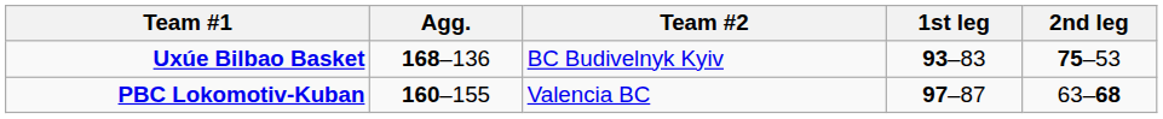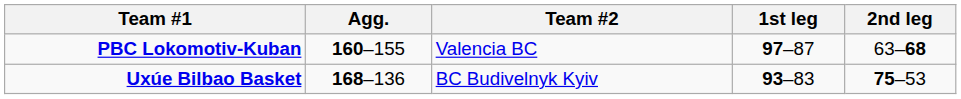 <table class=wikitable style="text-align:center">
 <tr>
 <th width=250>Team #1</th>
 <th width=100>Agg.</th>
 <th width=250>Team #2</th>
 <th width=88>1st leg</th>
 <th width=88>2nd leg</th>
 </tr>
 <tr>
+<td align=right><strong><a href='#'>PBC Lokomotiv-Kuban</a></strong> </td>
+<td><strong>160</strong>–155</td>
+<td align=left> <a href='#'>Valencia BC</a></td>
+<td><strong>97</strong>–87</td>
+<td>63–<strong>68</strong></td>
+</tr>
+<tr>
 <td align=right><strong><a href='#'>Uxúe Bilbao Basket</a></strong> </td>
 <td><strong>168</strong>–136</td>
 <td align=left> <a href='#'>BC Budivelnyk Kyiv</a></td>
 <td><strong>93</strong>–83</td>
 <td><strong>75</strong>–53</td>
 </tr>
-<tr>
-<td align=right><strong><a href='#'>PBC Lokomotiv-Kuban</a></strong> </td>
-<td><strong>160</strong>–155</td>
-<td align=left> <a href='#'>Valencia BC</a></td>
-<td><strong>97</strong>–87</td>
-<td>63–<strong>68</strong></td>
-</tr>
 </table>
